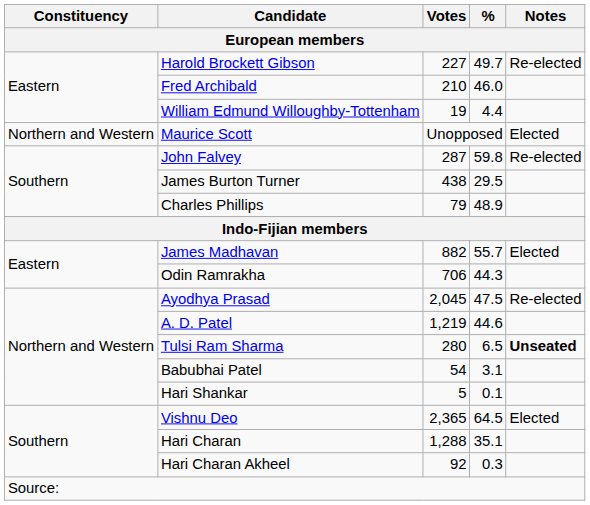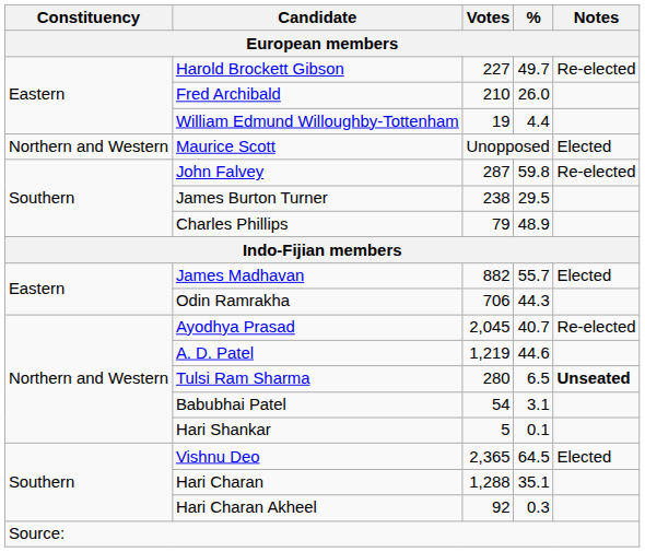 <table class=wikitable style=text-align:right>
 <tr>
 <th>Constituency</th>
 <th>Candidate</th>
 <th>Votes</th>
 <th>%</th>
 <th>Notes</th>
 </tr>
 <tr>
 <th colspan=5>European members</th>
 </tr>
 <tr>
 <td align=left rowspan=3>Eastern</td>
 <td align=left><a href='#'>Harold Brockett Gibson</a></td>
 <td>227</td>
 <td>49.7</td>
 <td align=left>Re-elected</td>
 </tr>
 <tr>
 <td align=left><a href='#'>Fred Archibald</a></td>
 <td>210</td>
-<td>46.0</td>
+<td>26.0</td>
 <td></td>
 </tr>
 <tr>
 <td align=left><a href='#'>William Edmund Willoughby-Tottenham</a></td>
 <td>19</td>
 <td>4.4</td>
 <td></td>
 </tr>
 <tr>
 <td align=left>Northern and Western</td>
 <td align=left><a href='#'>Maurice Scott</a></td>
 <td colspan=2 align=center>Unopposed</td>
 <td align=left>Elected</td>
 </tr>
 <tr>
 <td align=left rowspan=3>Southern</td>
 <td align=left><a href='#'>John Falvey</a></td>
 <td>287</td>
 <td>59.8</td>
 <td align=left>Re-elected</td>
 </tr>
 <tr>
 <td align=left>James Burton Turner</td>
-<td>438</td>
+<td>238</td>
 <td>29.5</td>
 <td></td>
 </tr>
 <tr>
 <td align=left>Charles Phillips</td>
 <td>79</td>
 <td>48.9</td>
 <td></td>
 </tr>
 <tr>
 <th colspan=5>Indo-Fijian members</th>
 </tr>
 <tr>
 <td align=left rowspan=2>Eastern</td>
 <td align=left><a href='#'>James Madhavan</a></td>
 <td>882</td>
 <td>55.7</td>
 <td align=left>Elected</td>
 </tr>
 <tr>
 <td align=left>Odin Ramrakha</td>
 <td>706</td>
 <td>44.3</td>
 <td></td>
 </tr>
 <tr>
 <td align=left rowspan=5>Northern and Western</td>
 <td align=left><a href='#'>Ayodhya Prasad</a></td>
 <td>2,045</td>
-<td>47.5</td>
+<td>40.7</td>
 <td align=left>Re-elected</td>
 </tr>
 <tr>
 <td align=left><a href='#'>A. D. Patel</a></td>
 <td>1,219</td>
 <td>44.6</td>
 <td></td>
 </tr>
 <tr>
 <td align=left><a href='#'>Tulsi Ram Sharma</a></td>
 <td>280</td>
 <td>6.5</td>
 <td align=left><strong>Unseated</strong></td>
 </tr>
 <tr>
 <td align=left>Babubhai Patel</td>
 <td>54</td>
 <td>3.1</td>
 <td></td>
 </tr>
 <tr>
 <td align=left>Hari Shankar</td>
 <td>5</td>
 <td>0.1</td>
 <td></td>
 </tr>
 <tr>
 <td align=left rowspan=3>Southern</td>
 <td align=left><a href='#'>Vishnu Deo</a></td>
 <td>2,365</td>
 <td>64.5</td>
 <td align=left>Elected</td>
 </tr>
 <tr>
 <td align=left>Hari Charan</td>
 <td>1,288</td>
 <td>35.1</td>
 <td></td>
 </tr>
 <tr>
 <td align=left>Hari Charan Akheel</td>
 <td>92</td>
 <td>0.3</td>
 <td></td>
 </tr>
 <tr>
 <td align=left colspan=5>Source: </td>
 </tr>
 </table>
